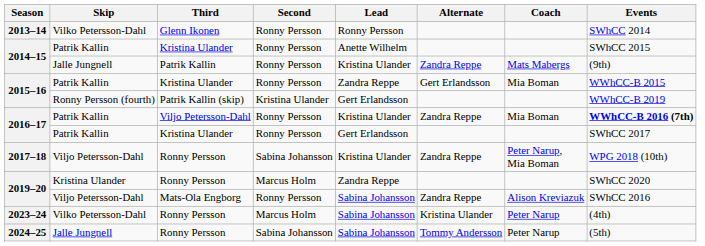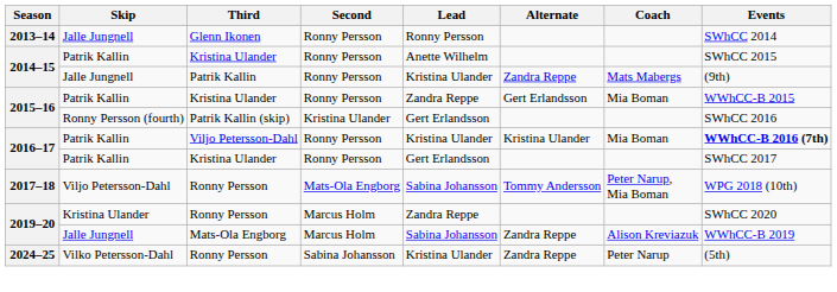 <table class="wikitable">
 <tr>
 <th scope="col" width=60>Season</th>
 <th scope="col">Skip</th>
 <th scope="col">Third</th>
 <th scope="col">Second</th>
 <th scope="col">Lead</th>
 <th scope="col">Alternate</th>
 <th scope="col">Coach</th>
 <th scope="col">Events</th>
 </tr>
 <tr>
 <th scope="row">2013–14</th>
-<td>Vilko Petersson-Dahl</td>
+<td><a href='#'>Jalle Jungnell</a></td>
 <td><a href='#'>Glenn Ikonen</a></td>
 <td>Ronny Persson</td>
 <td>Ronny Persson</td>
 <td></td>
 <td></td>
 <td><a href='#'>SWhCC</a> 2014 </td>
 </tr>
 <tr>
 <th scope="row" rowspan=2>2014–15</th>
 <td>Patrik Kallin</td>
 <td><a href='#'>Kristina Ulander</a></td>
 <td>Ronny Persson</td>
 <td>Anette Wilhelm</td>
 <td></td>
 <td></td>
 <td>SWhCC 2015 </td>
 </tr>
 <tr>
 <td>Jalle Jungnell</td>
 <td>Patrik Kallin</td>
 <td>Ronny Persson</td>
 <td>Kristina Ulander</td>
 <td><a href='#'>Zandra Reppe</a></td>
 <td><a href='#'>Mats Mabergs</a></td>
 <td> (9th)</td>
 </tr>
 <tr>
 <th scope="row" rowspan=2>2015–16</th>
 <td>Patrik Kallin</td>
 <td>Kristina Ulander</td>
 <td>Ronny Persson</td>
 <td>Zandra Reppe</td>
 <td>Gert Erlandsson</td>
 <td>Mia Boman</td>
 <td><a href='#'>WWhCC-B 2015</a> </td>
 </tr>
 <tr>
 <td>Ronny Persson (fourth)</td>
 <td>Patrik Kallin (skip)</td>
 <td>Kristina Ulander</td>
 <td>Gert Erlandsson</td>
 <td></td>
 <td></td>
-<td><a href='#'>WWhCC-B 2019</a> <br> </td>
+<td>SWhCC 2016 </td>
 </tr>
 <tr>
 <th scope="row" rowspan=2>2016–17</th>
 <td>Patrik Kallin</td>
 <td><a href='#'>Viljo Petersson-Dahl</a></td>
 <td>Ronny Persson</td>
 <td>Kristina Ulander</td>
-<td>Zandra Reppe</td>
+<td>Kristina Ulander</td>
 <td>Mia Boman</td>
 <td><strong><a href='#'>WWhCC-B 2016</a> (7th)</strong></td>
 </tr>
 <tr>
 <td>Patrik Kallin</td>
 <td>Kristina Ulander</td>
 <td>Ronny Persson</td>
 <td>Gert Erlandsson</td>
 <td></td>
 <td></td>
 <td>SWhCC 2017 </td>
 </tr>
 <tr>
 <th scope="row">2017–18</th>
 <td>Viljo Petersson-Dahl</td>
 <td>Ronny Persson</td>
-<td>Sabina Johansson</td>
-<td>Kristina Ulander</td>
-<td>Zandra Reppe</td>
+<td><a href='#'>Mats-Ola Engborg</a></td>
+<td><a href='#'>Sabina Johansson</a></td>
+<td><a href='#'>Tommy Andersson</a></td>
 <td><a href='#'>Peter Narup</a>,<br>Mia Boman</td>
 <td><a href='#'>WPG 2018</a> (10th)</td>
 </tr>
 <tr>
 <th scope="row" rowspan=2>2019–20</th>
 <td>Kristina Ulander</td>
 <td>Ronny Persson</td>
 <td>Marcus Holm</td>
 <td>Zandra Reppe</td>
 <td></td>
 <td></td>
 <td>SWhCC 2020 </td>
 </tr>
 <tr>
-<td>Viljo Petersson-Dahl</td>
+<td><a href='#'>Jalle Jungnell</a></td>
 <td>Mats-Ola Engborg</td>
-<td>Ronny Persson</td>
+<td>Marcus Holm</td>
 <td><a href='#'>Sabina Johansson</a></td>
 <td>Zandra Reppe</td>
 <td><a href='#'>Alison Kreviazuk</a></td>
-<td>SWhCC 2016 </td>
-</tr>
-<tr>
-<th scope="row">2023–24</th>
-<td>Vilko Petersson-Dahl</td>
-<td>Ronny Persson</td>
-<td>Marcus Holm</td>
-<td><a href='#'>Sabina Johansson</a></td>
-<td>Kristina Ulander</td>
-<td><a href='#'>Peter Narup</a></td>
-<td> (4th)</td>
+<td><a href='#'>WWhCC-B 2019</a> <br> </td>
 </tr>
 <tr>
 <th scope="row">2024–25</th>
-<td><a href='#'>Jalle Jungnell</a></td>
+<td>Vilko Petersson-Dahl</td>
 <td>Ronny Persson</td>
 <td>Sabina Johansson</td>
-<td><a href='#'>Sabina Johansson</a></td>
-<td><a href='#'>Tommy Andersson</a></td>
+<td>Kristina Ulander</td>
+<td>Zandra Reppe</td>
 <td>Peter Narup</td>
 <td> (5th)</td>
 </tr>
 </table>
